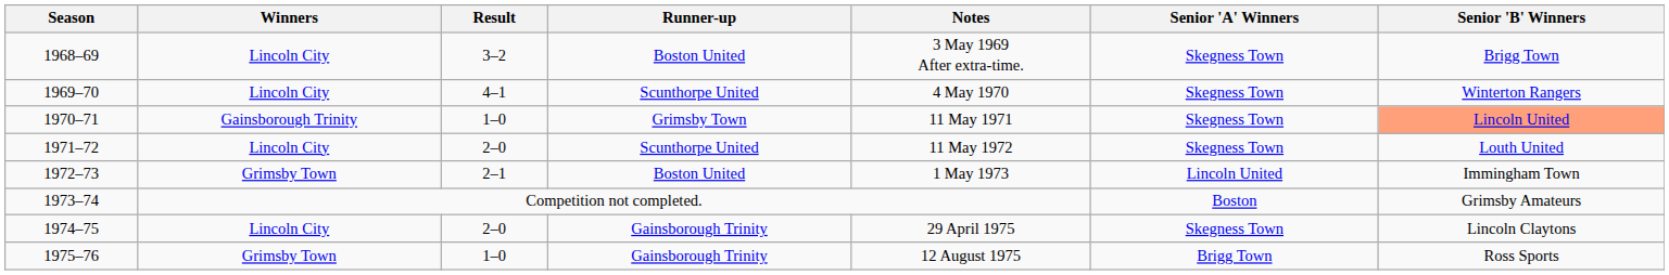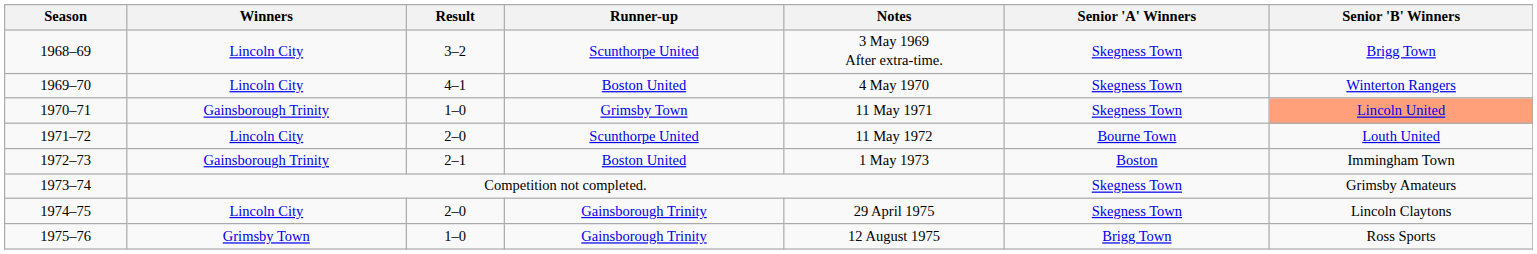 <table class="wikitable" style="text-align: center; width: 100%; font-size: 12px">
 <tr>
 <th>Season</th>
 <th>Winners</th>
 <th>Result</th>
 <th>Runner-up</th>
 <th>Notes</th>
 <th>Senior 'A' Winners</th>
 <th>Senior 'B' Winners</th>
 </tr>
 <tr>
 <td>1968–69</td>
 <td><a href='#'>Lincoln City</a></td>
 <td>3–2</td>
-<td><a href='#'>Boston United</a></td>
+<td><a href='#'>Scunthorpe United</a></td>
 <td>3 May 1969<br>After extra-time.</td>
 <td><a href='#'>Skegness Town</a></td>
 <td><a href='#'>Brigg Town</a></td>
 </tr>
 <tr>
 <td>1969–70</td>
 <td><a href='#'>Lincoln City</a></td>
 <td>4–1</td>
-<td><a href='#'>Scunthorpe United</a></td>
+<td><a href='#'>Boston United</a></td>
 <td>4 May 1970</td>
 <td><a href='#'>Skegness Town</a></td>
 <td><a href='#'>Winterton Rangers</a></td>
 </tr>
 <tr>
 <td>1970–71</td>
 <td><a href='#'>Gainsborough Trinity</a></td>
 <td>1–0</td>
 <td><a href='#'>Grimsby Town</a></td>
 <td>11 May 1971</td>
 <td><a href='#'>Skegness Town</a></td>
 <td style="background: lightsalmon;"><a href='#'>Lincoln United</a></td>
 </tr>
 <tr>
 <td>1971–72</td>
 <td><a href='#'>Lincoln City</a></td>
 <td>2–0</td>
 <td><a href='#'>Scunthorpe United</a></td>
 <td>11 May 1972</td>
-<td><a href='#'>Skegness Town</a></td>
+<td><a href='#'>Bourne Town</a></td>
 <td><a href='#'>Louth United</a></td>
 </tr>
 <tr>
 <td>1972–73</td>
-<td><a href='#'>Grimsby Town</a></td>
+<td><a href='#'>Gainsborough Trinity</a></td>
 <td>2–1</td>
 <td><a href='#'>Boston United</a></td>
 <td>1 May 1973</td>
-<td><a href='#'>Lincoln United</a></td>
+<td><a href='#'>Boston</a></td>
 <td>Immingham Town</td>
 </tr>
 <tr>
 <td>1973–74</td>
 <td colspan=4>Competition not completed.</td>
-<td><a href='#'>Boston</a></td>
+<td><a href='#'>Skegness Town</a></td>
 <td>Grimsby Amateurs</td>
 </tr>
 <tr>
 <td>1974–75</td>
 <td><a href='#'>Lincoln City</a></td>
 <td>2–0</td>
 <td><a href='#'>Gainsborough Trinity</a></td>
 <td>29 April 1975</td>
 <td><a href='#'>Skegness Town</a></td>
 <td>Lincoln Claytons</td>
 </tr>
 <tr>
 <td>1975–76</td>
 <td><a href='#'>Grimsby Town</a></td>
 <td>1–0</td>
 <td><a href='#'>Gainsborough Trinity</a></td>
 <td>12 August 1975</td>
 <td><a href='#'>Brigg Town</a></td>
 <td>Ross Sports</td>
 </tr>
 </table>
